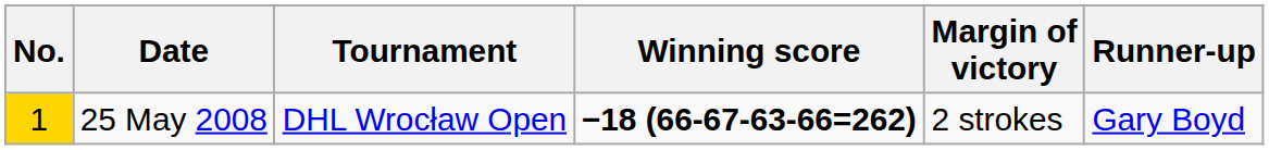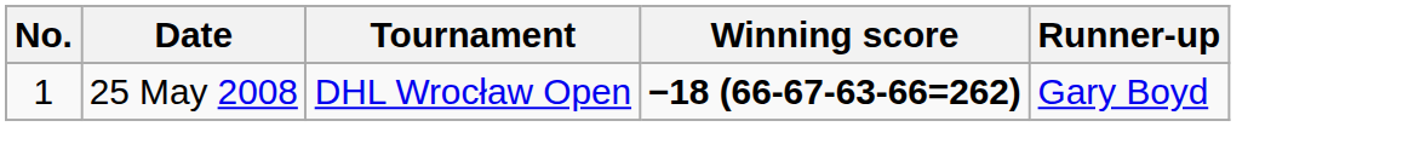 <table class="wikitable" style="font-size:95%;">
 <tr>
 <th>No.</th>
 <th>Date</th>
 <th>Tournament</th>
 <th>Winning score</th>
-<th>Margin of<br>victory</th>
 <th>Runner-up</th>
 </tr>
 <tr>
-<td align=center style="background: gold;">1</td>
+<td align=center>1</td>
 <td align=right>25 May <a href='#'>2008</a></td>
 <td><a href='#'>DHL Wrocław Open</a></td>
 <td><strong>−18 (66-67-63-66=262)</strong></td>
-<td>2 strokes</td>
 <td> <a href='#'>Gary Boyd</a></td>
 </tr>
 </table>
